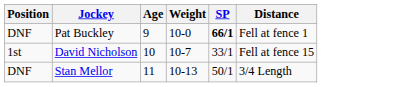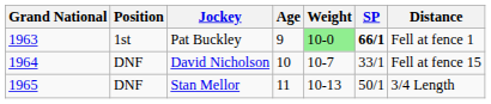 <table class="wikitable sortable">
 <tr>
+<th>Grand National</th>
 <th>Position</th>
 <th><a href='#'>Jockey</a></th>
 <th>Age</th>
 <th>Weight</th>
 <th><a href='#'>SP</a></th>
 <th>Distance</th>
 </tr>
 <tr>
-<td>DNF</td>
+<td><a href='#'>1963</a></td>
+<td>1st</td>
 <td>Pat Buckley</td>
 <td>9</td>
-<td>10-0</td>
+<td style="background: lightgreen;">10-0</td>
 <td><strong>66/1</strong></td>
 <td>Fell at fence 1</td>
 </tr>
 <tr>
-<td>1st</td>
+<td><a href='#'>1964</a></td>
+<td>DNF</td>
 <td><a href='#'>David Nicholson</a></td>
 <td>10</td>
 <td>10-7</td>
 <td>33/1</td>
 <td>Fell at fence 15</td>
 </tr>
 <tr>
+<td><a href='#'>1965</a></td>
 <td>DNF</td>
 <td><a href='#'>Stan Mellor</a></td>
 <td>11</td>
 <td>10-13</td>
 <td>50/1</td>
 <td>3/4 Length</td>
 </tr>
 </table>
